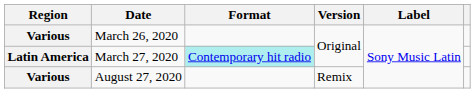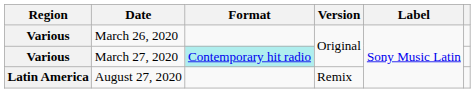 <table class="wikitable plainrowheaders">
 <tr>
 <th scope="col">Region</th>
 <th scope="col">Date</th>
 <th scope="col">Format</th>
 <th scope="col">Version</th>
 <th scope="col">Label</th>
 <th scope="col"></th>
 </tr>
 <tr>
 <th scope="row">Various</th>
 <td>March 26, 2020</td>
 <td></td>
 <td rowspan="2">Original</td>
 <td rowspan="3"><a href='#'>Sony Music Latin</a></td>
 <td style="text-align:center;"></td>
 </tr>
 <tr>
-<th scope="row">Latin America</th>
+<th scope="row">Various</th>
 <td>March 27, 2020</td>
 <td style="background: paleturquoise;"><a href='#'>Contemporary hit radio</a></td>
 <td style="text-align:center;"></td>
 </tr>
 <tr>
-<th scope="row">Various</th>
+<th scope="row">Latin America</th>
 <td>August 27, 2020</td>
 <td></td>
 <td>Remix</td>
 <td style="text-align:center;"></td>
 </tr>
 </table>
